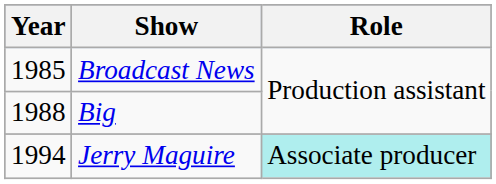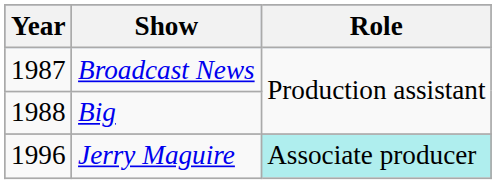 <table class="wikitable">
 <tr style="background:#b0c4de; text-align:center;">
 <th>Year</th>
 <th>Show</th>
 <th>Role</th>
 </tr>
 <tr>
-<td>1985</td>
+<td>1987</td>
 <td><em><a href='#'>Broadcast News</a></em></td>
 <td rowspan=2>Production assistant</td>
 </tr>
 <tr>
 <td>1988</td>
 <td><em><a href='#'>Big</a></em></td>
 </tr>
 <tr>
-<td>1994</td>
+<td>1996</td>
 <td><em><a href='#'>Jerry Maguire</a></em></td>
 <td style="background: paleturquoise;">Associate producer</td>
 </tr>
 </table>
